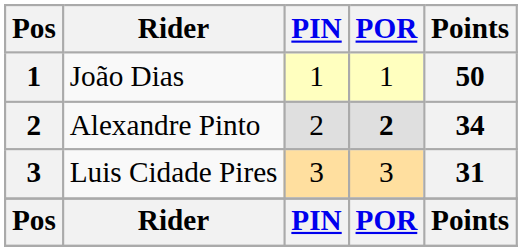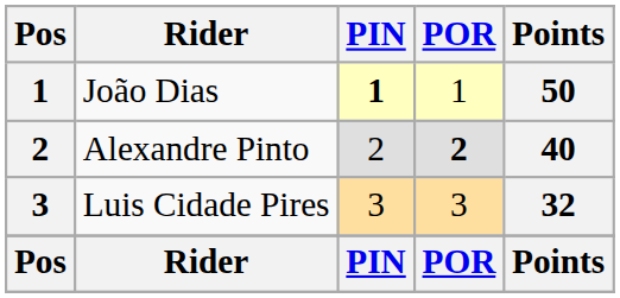 <table class="wikitable" style="font-size: 85%; text-align: center;">
 <tr valign="top">
 <th valign="middle">Pos</th>
 <th valign="middle">Rider</th>
 <th><a href='#'>PIN</a><br></th>
 <th><a href='#'>POR</a><br></th>
 <th valign="middle">Points</th>
 </tr>
 <tr>
 <th>1</th>
 <td align=left> João Dias</td>
-<td style="background:#ffffbf;">1</td>
+<td style="background:#ffffbf;"><strong>1</strong></td>
 <td style="background:#ffffbf;">1</td>
 <th>50</th>
 </tr>
 <tr>
 <th>2</th>
 <td align=left> Alexandre Pinto</td>
 <td style="background:#dfdfdf;">2</td>
 <td style="background:#dfdfdf;"><strong>2</strong></td>
-<th>34</th>
+<th>40</th>
 </tr>
 <tr>
 <th>3</th>
 <td align=left> Luis Cidade Pires</td>
 <td style="background:#ffdf9f;">3</td>
 <td style="background:#ffdf9f;">3</td>
-<th>31</th>
+<th>32</th>
 </tr>
 <tr>
 </tr>
 <tr valign="top">
 <th valign="middle">Pos</th>
 <th valign="middle">Rider</th>
 <th><a href='#'>PIN</a><br></th>
 <th><a href='#'>POR</a><br></th>
 <th valign="middle">Points</th>
 </tr>
 <tr>
 </tr>
 </table>
